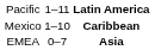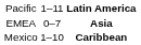 <table>
 <tr>
 <td align=center>Pacific</td>
 <td align=center>1–11</td>
 <td align=center><strong>Latin America</strong></td>
 </tr>
 <tr>
+<td align=center>EMEA</td>
+<td align=center>0–7</td>
+<td align=center><strong>Asia</strong></td>
+</tr>
+<tr>
 <td align=center>Mexico</td>
 <td align=center>1–10</td>
 <td align=center><strong>Caribbean</strong></td>
 </tr>
-<tr>
-<td align=center>EMEA</td>
-<td align=center>0–7</td>
-<td align=center><strong>Asia</strong></td>
-</tr>
 </table>
